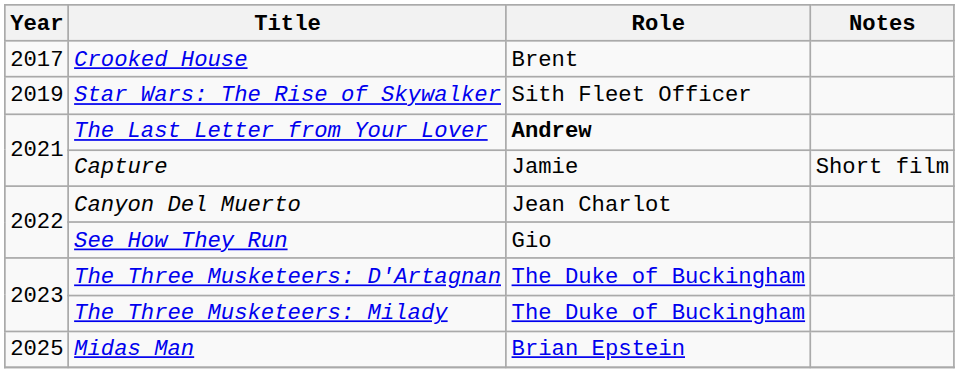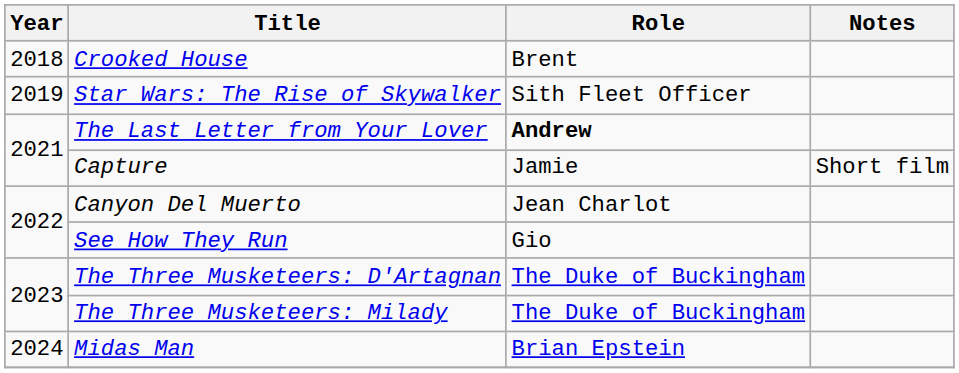 <table class=" wikitable sortable">
 <tr>
 <th>Year</th>
 <th>Title</th>
 <th>Role</th>
 <th>Notes</th>
 </tr>
 <tr>
-<td>2017</td>
+<td>2018</td>
 <td><em><a href='#'>Crooked House</a></em></td>
 <td>Brent</td>
 <td></td>
 </tr>
 <tr>
 <td>2019</td>
 <td><em><a href='#'>Star Wars: The Rise of Skywalker</a></em></td>
 <td>Sith Fleet Officer</td>
 <td></td>
 </tr>
 <tr>
 <td rowspan="2">2021</td>
 <td><em><a href='#'>The Last Letter from Your Lover</a></em></td>
 <td><strong>Andrew</strong></td>
 <td></td>
 </tr>
 <tr>
 <td><em>Capture</em></td>
 <td>Jamie</td>
 <td>Short film</td>
 </tr>
 <tr>
 <td rowspan="2">2022</td>
 <td><em>Canyon Del Muerto</em></td>
 <td>Jean Charlot</td>
 <td></td>
 </tr>
 <tr>
 <td><em><a href='#'>See How They Run</a></em></td>
 <td>Gio</td>
 <td></td>
 </tr>
 <tr>
 <td rowspan="2">2023</td>
 <td><em><a href='#'>The Three Musketeers: D'Artagnan</a></em></td>
 <td><a href='#'>The Duke of Buckingham</a></td>
 <td></td>
 </tr>
 <tr>
 <td><em><a href='#'>The Three Musketeers: Milady</a></em></td>
 <td><a href='#'>The Duke of Buckingham</a></td>
 <td></td>
 </tr>
 <tr>
-<td>2025</td>
+<td>2024</td>
 <td><em><a href='#'>Midas Man</a></em></td>
 <td><a href='#'>Brian Epstein</a></td>
 <td></td>
 </tr>
 <tr>
 </tr>
 </table>
